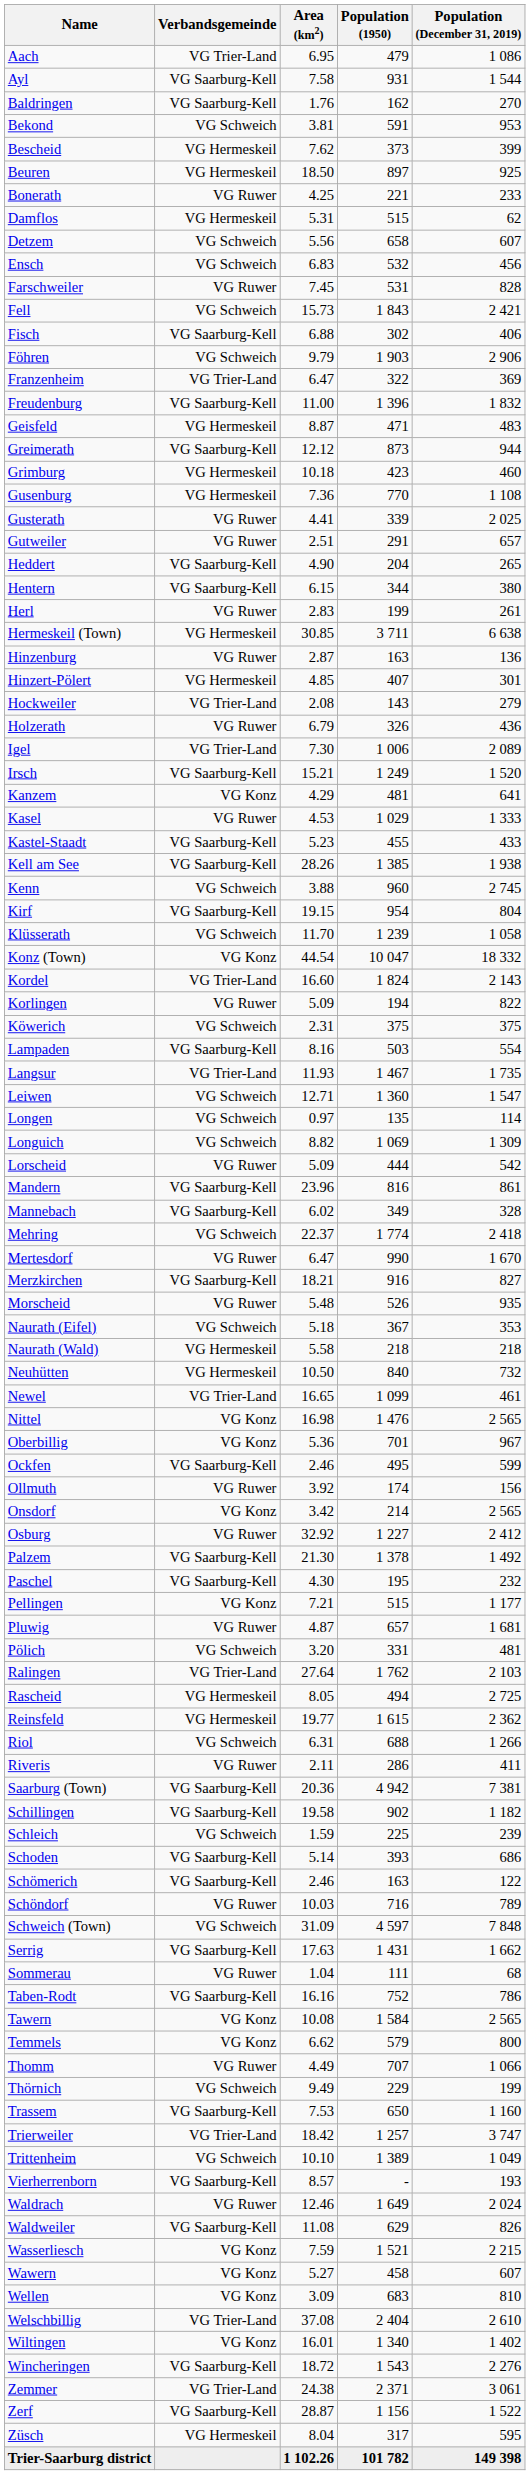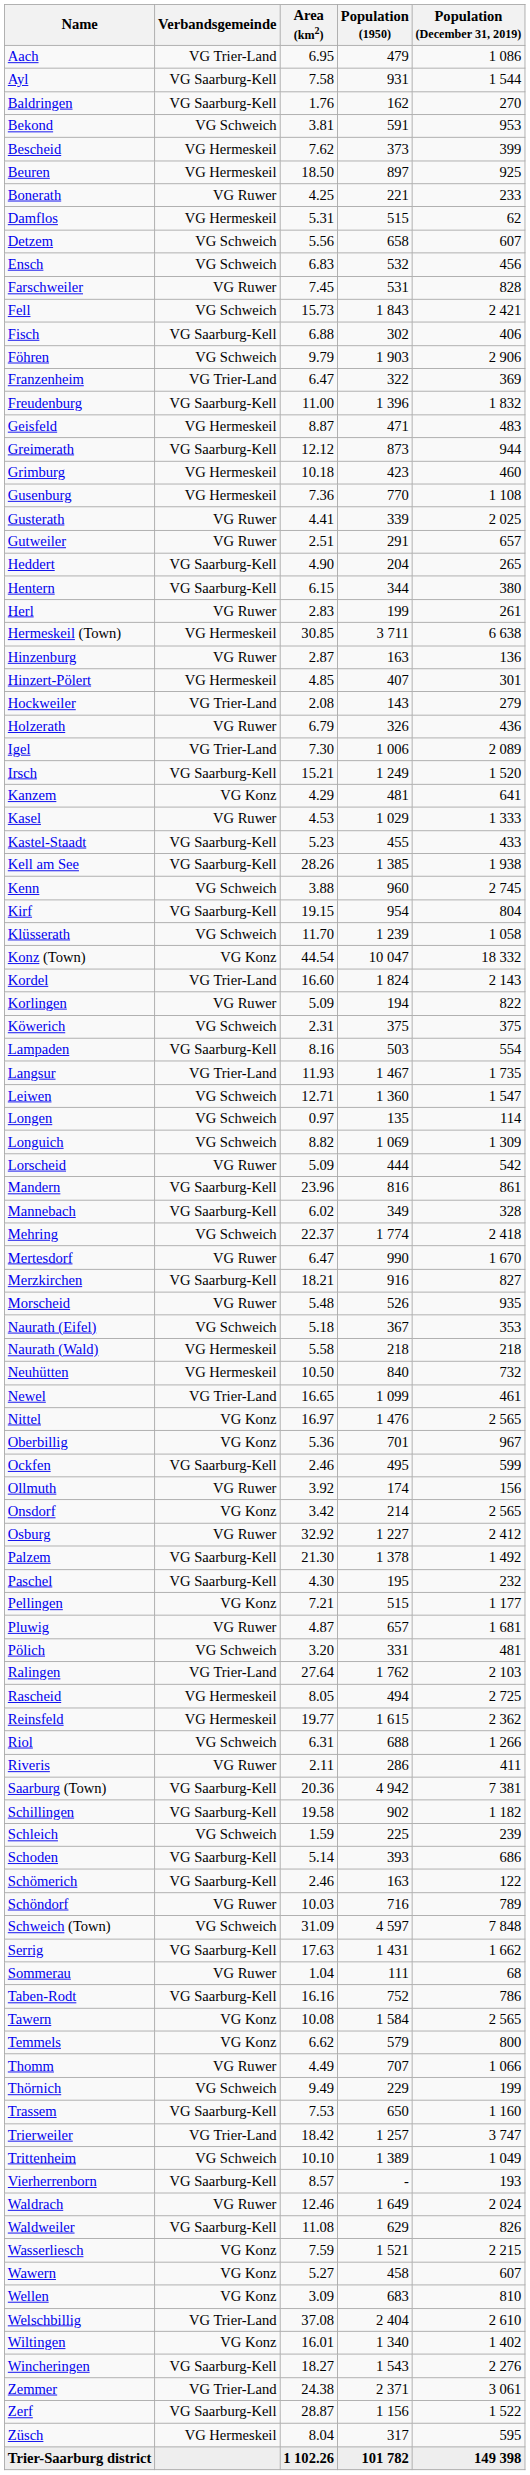 <table class="wikitable sortable" style="text-align:right">
 <tr bgcolor="#eeeeee">
 <th align="left">Name</th>
 <th align="left">Verbandsgemeinde</th>
 <th align="left">Area<br><small>(km<sup>2</sup>)</small></th>
 <th align="left">Population<br><small>(1950)</small></th>
 <th align="left">Population<br><small>(December 31, 2019)</small></th>
 </tr>
 <tr>
 <td style="text-align:left"> <a href='#'>Aach</a></td>
 <td>VG Trier-Land</td>
 <td>6.95</td>
 <td>479</td>
 <td>1 086</td>
 </tr>
 <tr>
 <td style="text-align:left"> <a href='#'>Ayl</a></td>
 <td>VG Saarburg-Kell</td>
 <td>7.58</td>
 <td>931</td>
 <td>1 544</td>
 </tr>
 <tr>
 <td style="text-align:left"> <a href='#'>Baldringen</a></td>
 <td>VG Saarburg-Kell</td>
 <td>1.76</td>
 <td>162</td>
 <td>270</td>
 </tr>
 <tr>
 <td style="text-align:left"> <a href='#'>Bekond</a></td>
 <td>VG Schweich</td>
 <td>3.81</td>
 <td>591</td>
 <td>953</td>
 </tr>
 <tr>
 <td style="text-align:left"> <a href='#'>Bescheid</a></td>
 <td>VG Hermeskeil</td>
 <td>7.62</td>
 <td>373</td>
 <td>399</td>
 </tr>
 <tr>
 <td style="text-align:left"> <a href='#'>Beuren</a></td>
 <td>VG Hermeskeil</td>
 <td>18.50</td>
 <td>897</td>
 <td>925</td>
 </tr>
 <tr>
 <td style="text-align:left"> <a href='#'>Bonerath</a></td>
 <td>VG Ruwer</td>
 <td>4.25</td>
 <td>221</td>
 <td>233</td>
 </tr>
 <tr>
 <td style="text-align:left"> <a href='#'>Damflos</a></td>
 <td>VG Hermeskeil</td>
 <td>5.31</td>
 <td>515</td>
 <td>62</td>
 </tr>
 <tr>
 <td style="text-align:left"> <a href='#'>Detzem</a></td>
 <td>VG Schweich</td>
 <td>5.56</td>
 <td>658</td>
 <td>607</td>
 </tr>
 <tr>
 <td style="text-align:left"> <a href='#'>Ensch</a></td>
 <td>VG Schweich</td>
 <td>6.83</td>
 <td>532</td>
 <td>456</td>
 </tr>
 <tr>
 <td style="text-align:left"> <a href='#'>Farschweiler</a></td>
 <td>VG Ruwer</td>
 <td>7.45</td>
 <td>531</td>
 <td>828</td>
 </tr>
 <tr>
 <td style="text-align:left"> <a href='#'>Fell</a></td>
 <td>VG Schweich</td>
 <td>15.73</td>
 <td>1 843</td>
 <td>2 421</td>
 </tr>
 <tr>
 <td style="text-align:left"> <a href='#'>Fisch</a></td>
 <td>VG Saarburg-Kell</td>
 <td>6.88</td>
 <td>302</td>
 <td>406</td>
 </tr>
 <tr>
 <td style="text-align:left"> <a href='#'>Föhren</a></td>
 <td>VG Schweich</td>
 <td>9.79</td>
 <td>1 903</td>
 <td>2 906</td>
 </tr>
 <tr>
 <td style="text-align:left"> <a href='#'>Franzenheim</a></td>
 <td>VG Trier-Land</td>
 <td>6.47</td>
 <td>322</td>
 <td>369</td>
 </tr>
 <tr>
 <td style="text-align:left"> <a href='#'>Freudenburg</a></td>
 <td>VG Saarburg-Kell</td>
 <td>11.00</td>
 <td>1 396</td>
 <td>1 832</td>
 </tr>
 <tr>
 <td style="text-align:left"> <a href='#'>Geisfeld</a></td>
 <td>VG Hermeskeil</td>
 <td>8.87</td>
 <td>471</td>
 <td>483</td>
 </tr>
 <tr>
 <td style="text-align:left"> <a href='#'>Greimerath</a></td>
 <td>VG Saarburg-Kell</td>
 <td>12.12</td>
 <td>873</td>
 <td>944</td>
 </tr>
 <tr>
 <td style="text-align:left"> <a href='#'>Grimburg</a></td>
 <td>VG Hermeskeil</td>
 <td>10.18</td>
 <td>423</td>
 <td>460</td>
 </tr>
 <tr>
 <td style="text-align:left"> <a href='#'>Gusenburg</a></td>
 <td>VG Hermeskeil</td>
 <td>7.36</td>
 <td>770</td>
 <td>1 108</td>
 </tr>
 <tr>
 <td style="text-align:left"> <a href='#'>Gusterath</a></td>
 <td>VG Ruwer</td>
 <td>4.41</td>
 <td>339</td>
 <td>2 025</td>
 </tr>
 <tr>
 <td style="text-align:left"> <a href='#'>Gutweiler</a></td>
 <td>VG Ruwer</td>
 <td>2.51</td>
 <td>291</td>
 <td>657</td>
 </tr>
 <tr>
 <td style="text-align:left"> <a href='#'>Heddert</a></td>
 <td>VG Saarburg-Kell</td>
 <td>4.90</td>
 <td>204</td>
 <td>265</td>
 </tr>
 <tr>
 <td style="text-align:left"> <a href='#'>Hentern</a></td>
 <td>VG Saarburg-Kell</td>
 <td>6.15</td>
 <td>344</td>
 <td>380</td>
 </tr>
 <tr>
 <td style="text-align:left"> <a href='#'>Herl</a></td>
 <td>VG Ruwer</td>
 <td>2.83</td>
 <td>199</td>
 <td>261</td>
 </tr>
 <tr>
 <td style="text-align:left"> <a href='#'>Hermeskeil</a> (Town)</td>
 <td>VG Hermeskeil</td>
 <td>30.85</td>
 <td>3 711</td>
 <td>6 638</td>
 </tr>
 <tr>
 <td style="text-align:left"> <a href='#'>Hinzenburg</a></td>
 <td>VG Ruwer</td>
 <td>2.87</td>
 <td>163</td>
 <td>136</td>
 </tr>
 <tr>
 <td style="text-align:left"> <a href='#'>Hinzert-Pölert</a></td>
 <td>VG Hermeskeil</td>
 <td>4.85</td>
 <td>407</td>
 <td>301</td>
 </tr>
 <tr>
 <td style="text-align:left"> <a href='#'>Hockweiler</a></td>
 <td>VG Trier-Land</td>
 <td>2.08</td>
 <td>143</td>
 <td>279</td>
 </tr>
 <tr>
 <td style="text-align:left"> <a href='#'>Holzerath</a></td>
 <td>VG Ruwer</td>
 <td>6.79</td>
 <td>326</td>
 <td>436</td>
 </tr>
 <tr>
 <td style="text-align:left"> <a href='#'>Igel</a></td>
 <td>VG Trier-Land</td>
 <td>7.30</td>
 <td>1 006</td>
 <td>2 089</td>
 </tr>
 <tr>
 <td style="text-align:left"> <a href='#'>Irsch</a></td>
 <td>VG Saarburg-Kell</td>
 <td>15.21</td>
 <td>1 249</td>
 <td>1 520</td>
 </tr>
 <tr>
 <td style="text-align:left"> <a href='#'>Kanzem</a></td>
 <td>VG Konz</td>
 <td>4.29</td>
 <td>481</td>
 <td>641</td>
 </tr>
 <tr>
 <td style="text-align:left"> <a href='#'>Kasel</a></td>
 <td>VG Ruwer</td>
 <td>4.53</td>
 <td>1 029</td>
 <td>1 333</td>
 </tr>
 <tr>
 <td style="text-align:left"> <a href='#'>Kastel-Staadt</a></td>
 <td>VG Saarburg-Kell</td>
 <td>5.23</td>
 <td>455</td>
 <td>433</td>
 </tr>
 <tr>
 <td style="text-align:left"> <a href='#'>Kell am See</a></td>
 <td>VG Saarburg-Kell</td>
 <td>28.26</td>
 <td>1 385</td>
 <td>1 938</td>
 </tr>
 <tr>
 <td style="text-align:left"> <a href='#'>Kenn</a></td>
 <td>VG Schweich</td>
 <td>3.88</td>
 <td>960</td>
 <td>2 745</td>
 </tr>
 <tr>
 <td style="text-align:left"> <a href='#'>Kirf</a></td>
 <td>VG Saarburg-Kell</td>
 <td>19.15</td>
 <td>954</td>
 <td>804</td>
 </tr>
 <tr>
 <td style="text-align:left"> <a href='#'>Klüsserath</a></td>
 <td>VG Schweich</td>
 <td>11.70</td>
 <td>1 239</td>
 <td>1 058</td>
 </tr>
 <tr>
 <td style="text-align:left"> <a href='#'>Konz</a> (Town)</td>
 <td>VG Konz</td>
 <td>44.54</td>
 <td>10 047</td>
 <td>18 332</td>
 </tr>
 <tr>
 <td style="text-align:left"> <a href='#'>Kordel</a></td>
 <td>VG Trier-Land</td>
 <td>16.60</td>
 <td>1 824</td>
 <td>2 143</td>
 </tr>
 <tr>
 <td style="text-align:left"> <a href='#'>Korlingen</a></td>
 <td>VG Ruwer</td>
 <td>5.09</td>
 <td>194</td>
 <td>822</td>
 </tr>
 <tr>
 <td style="text-align:left"> <a href='#'>Köwerich</a></td>
 <td>VG Schweich</td>
 <td>2.31</td>
 <td>375</td>
 <td>375</td>
 </tr>
 <tr>
 <td style="text-align:left"> <a href='#'>Lampaden</a></td>
 <td>VG Saarburg-Kell</td>
 <td>8.16</td>
 <td>503</td>
 <td>554</td>
 </tr>
 <tr>
 <td style="text-align:left"> <a href='#'>Langsur</a></td>
 <td>VG Trier-Land</td>
 <td>11.93</td>
 <td>1 467</td>
 <td>1 735</td>
 </tr>
 <tr>
 <td style="text-align:left"> <a href='#'>Leiwen</a></td>
 <td>VG Schweich</td>
 <td>12.71</td>
 <td>1 360</td>
 <td>1 547</td>
 </tr>
 <tr>
 <td style="text-align:left"> <a href='#'>Longen</a></td>
 <td>VG Schweich</td>
 <td>0.97</td>
 <td>135</td>
 <td>114</td>
 </tr>
 <tr>
 <td style="text-align:left"> <a href='#'>Longuich</a></td>
 <td>VG Schweich</td>
 <td>8.82</td>
 <td>1 069</td>
 <td>1 309</td>
 </tr>
 <tr>
 <td style="text-align:left"> <a href='#'>Lorscheid</a></td>
 <td>VG Ruwer</td>
 <td>5.09</td>
 <td>444</td>
 <td>542</td>
 </tr>
 <tr>
 <td style="text-align:left"> <a href='#'>Mandern</a></td>
 <td>VG Saarburg-Kell</td>
 <td>23.96</td>
 <td>816</td>
 <td>861</td>
 </tr>
 <tr>
 <td style="text-align:left"> <a href='#'>Mannebach</a></td>
 <td>VG Saarburg-Kell</td>
 <td>6.02</td>
 <td>349</td>
 <td>328</td>
 </tr>
 <tr>
 <td style="text-align:left"> <a href='#'>Mehring</a></td>
 <td>VG Schweich</td>
 <td>22.37</td>
 <td>1 774</td>
 <td>2 418</td>
 </tr>
 <tr>
 <td style="text-align:left"> <a href='#'>Mertesdorf</a></td>
 <td>VG Ruwer</td>
 <td>6.47</td>
 <td>990</td>
 <td>1 670</td>
 </tr>
 <tr>
 <td style="text-align:left"> <a href='#'>Merzkirchen</a></td>
 <td>VG Saarburg-Kell</td>
 <td>18.21</td>
 <td>916</td>
 <td>827</td>
 </tr>
 <tr>
 <td style="text-align:left"> <a href='#'>Morscheid</a></td>
 <td>VG Ruwer</td>
 <td>5.48</td>
 <td>526</td>
 <td>935</td>
 </tr>
 <tr>
 <td style="text-align:left"> <a href='#'>Naurath (Eifel)</a></td>
 <td>VG Schweich</td>
 <td>5.18</td>
 <td>367</td>
 <td>353</td>
 </tr>
 <tr>
 <td style="text-align:left"> <a href='#'>Naurath (Wald)</a></td>
 <td>VG Hermeskeil</td>
 <td>5.58</td>
 <td>218</td>
 <td>218</td>
 </tr>
 <tr>
 <td style="text-align:left"> <a href='#'>Neuhütten</a></td>
 <td>VG Hermeskeil</td>
 <td>10.50</td>
 <td>840</td>
 <td>732</td>
 </tr>
 <tr>
 <td style="text-align:left"> <a href='#'>Newel</a></td>
 <td>VG Trier-Land</td>
 <td>16.65</td>
 <td>1 099</td>
 <td>461</td>
 </tr>
 <tr>
 <td style="text-align:left"> <a href='#'>Nittel</a></td>
 <td>VG Konz</td>
-<td>16.98</td>
+<td>16.97</td>
 <td>1 476</td>
 <td>2 565</td>
 </tr>
 <tr>
 <td style="text-align:left"> <a href='#'>Oberbillig</a></td>
 <td>VG Konz</td>
 <td>5.36</td>
 <td>701</td>
 <td>967</td>
 </tr>
 <tr>
 <td style="text-align:left"> <a href='#'>Ockfen</a></td>
 <td>VG Saarburg-Kell</td>
 <td>2.46</td>
 <td>495</td>
 <td>599</td>
 </tr>
 <tr>
 <td style="text-align:left"> <a href='#'>Ollmuth</a></td>
 <td>VG Ruwer</td>
 <td>3.92</td>
 <td>174</td>
 <td>156</td>
 </tr>
 <tr>
 <td style="text-align:left"> <a href='#'>Onsdorf</a></td>
 <td>VG Konz</td>
 <td>3.42</td>
 <td>214</td>
 <td>2 565</td>
 </tr>
 <tr>
 <td style="text-align:left"> <a href='#'>Osburg</a></td>
 <td>VG Ruwer</td>
 <td>32.92</td>
 <td>1 227</td>
 <td>2 412</td>
 </tr>
 <tr>
 <td style="text-align:left"> <a href='#'>Palzem</a></td>
 <td>VG Saarburg-Kell</td>
 <td>21.30</td>
 <td>1 378</td>
 <td>1 492</td>
 </tr>
 <tr>
 <td style="text-align:left"> <a href='#'>Paschel</a></td>
 <td>VG Saarburg-Kell</td>
 <td>4.30</td>
 <td>195</td>
 <td>232</td>
 </tr>
 <tr>
 <td style="text-align:left"> <a href='#'>Pellingen</a></td>
 <td>VG Konz</td>
 <td>7.21</td>
 <td>515</td>
 <td>1 177</td>
 </tr>
 <tr>
 <td style="text-align:left"> <a href='#'>Pluwig</a></td>
 <td>VG Ruwer</td>
 <td>4.87</td>
 <td>657</td>
 <td>1 681</td>
 </tr>
 <tr>
 <td style="text-align:left"> <a href='#'>Pölich</a></td>
 <td>VG Schweich</td>
 <td>3.20</td>
 <td>331</td>
 <td>481</td>
 </tr>
 <tr>
 <td style="text-align:left"> <a href='#'>Ralingen</a></td>
 <td>VG Trier-Land</td>
 <td>27.64</td>
 <td>1 762</td>
 <td>2 103</td>
 </tr>
 <tr>
 <td style="text-align:left"> <a href='#'>Rascheid</a></td>
 <td>VG Hermeskeil</td>
 <td>8.05</td>
 <td>494</td>
 <td>2 725</td>
 </tr>
 <tr>
 <td style="text-align:left"> <a href='#'>Reinsfeld</a></td>
 <td>VG Hermeskeil</td>
 <td>19.77</td>
 <td>1 615</td>
 <td>2 362</td>
 </tr>
 <tr>
 <td style="text-align:left"> <a href='#'>Riol</a></td>
 <td>VG Schweich</td>
 <td>6.31</td>
 <td>688</td>
 <td>1 266</td>
 </tr>
 <tr>
 <td style="text-align:left"> <a href='#'>Riveris</a></td>
 <td>VG Ruwer</td>
 <td>2.11</td>
 <td>286</td>
 <td>411</td>
 </tr>
 <tr>
 <td style="text-align:left"> <a href='#'>Saarburg</a> (Town)</td>
 <td>VG Saarburg-Kell</td>
 <td>20.36</td>
 <td>4 942</td>
 <td>7 381</td>
 </tr>
 <tr>
 <td style="text-align:left"> <a href='#'>Schillingen</a></td>
 <td>VG Saarburg-Kell</td>
 <td>19.58</td>
 <td>902</td>
 <td>1 182</td>
 </tr>
 <tr>
 <td style="text-align:left"> <a href='#'>Schleich</a></td>
 <td>VG Schweich</td>
 <td>1.59</td>
 <td>225</td>
 <td>239</td>
 </tr>
 <tr>
 <td style="text-align:left"> <a href='#'>Schoden</a></td>
 <td>VG Saarburg-Kell</td>
 <td>5.14</td>
 <td>393</td>
 <td>686</td>
 </tr>
 <tr>
 <td style="text-align:left"> <a href='#'>Schömerich</a></td>
 <td>VG Saarburg-Kell</td>
 <td>2.46</td>
 <td>163</td>
 <td>122</td>
 </tr>
 <tr>
 <td style="text-align:left"> <a href='#'>Schöndorf</a></td>
 <td>VG Ruwer</td>
 <td>10.03</td>
 <td>716</td>
 <td>789</td>
 </tr>
 <tr>
 <td style="text-align:left"> <a href='#'>Schweich</a> (Town)</td>
 <td>VG Schweich</td>
 <td>31.09</td>
 <td>4 597</td>
 <td>7 848</td>
 </tr>
 <tr>
 <td style="text-align:left"> <a href='#'>Serrig</a></td>
 <td>VG Saarburg-Kell</td>
 <td>17.63</td>
 <td>1 431</td>
 <td>1 662</td>
 </tr>
 <tr>
 <td style="text-align:left"> <a href='#'>Sommerau</a></td>
 <td>VG Ruwer</td>
 <td>1.04</td>
 <td>111</td>
 <td>68</td>
 </tr>
 <tr>
 <td style="text-align:left"> <a href='#'>Taben-Rodt</a></td>
 <td>VG Saarburg-Kell</td>
 <td>16.16</td>
 <td>752</td>
 <td>786</td>
 </tr>
 <tr>
 <td style="text-align:left"> <a href='#'>Tawern</a></td>
 <td>VG Konz</td>
 <td>10.08</td>
 <td>1 584</td>
 <td>2 565</td>
 </tr>
 <tr>
 <td style="text-align:left"> <a href='#'>Temmels</a></td>
 <td>VG Konz</td>
 <td>6.62</td>
 <td>579</td>
 <td>800</td>
 </tr>
 <tr>
 <td style="text-align:left"> <a href='#'>Thomm</a></td>
 <td>VG Ruwer</td>
 <td>4.49</td>
 <td>707</td>
 <td>1 066</td>
 </tr>
 <tr>
 <td style="text-align:left"> <a href='#'>Thörnich</a></td>
 <td>VG Schweich</td>
 <td>9.49</td>
 <td>229</td>
 <td>199</td>
 </tr>
 <tr>
 <td style="text-align:left"> <a href='#'>Trassem</a></td>
 <td>VG Saarburg-Kell</td>
 <td>7.53</td>
 <td>650</td>
 <td>1 160</td>
 </tr>
 <tr>
 <td style="text-align:left"> <a href='#'>Trierweiler</a></td>
 <td>VG Trier-Land</td>
 <td>18.42</td>
 <td>1 257</td>
 <td>3 747</td>
 </tr>
 <tr>
 <td style="text-align:left"> <a href='#'>Trittenheim</a></td>
 <td>VG Schweich</td>
 <td>10.10</td>
 <td>1 389</td>
 <td>1 049</td>
 </tr>
 <tr>
 <td style="text-align:left"> <a href='#'>Vierherrenborn</a></td>
 <td>VG Saarburg-Kell</td>
 <td>8.57</td>
 <td>-</td>
 <td>193</td>
 </tr>
 <tr>
 <td style="text-align:left"> <a href='#'>Waldrach</a></td>
 <td>VG Ruwer</td>
 <td>12.46</td>
 <td>1 649</td>
 <td>2 024</td>
 </tr>
 <tr>
 <td style="text-align:left"> <a href='#'>Waldweiler</a></td>
 <td>VG Saarburg-Kell</td>
 <td>11.08</td>
 <td>629</td>
 <td>826</td>
 </tr>
 <tr>
 <td style="text-align:left"> <a href='#'>Wasserliesch</a></td>
 <td>VG Konz</td>
 <td>7.59</td>
 <td>1 521</td>
 <td>2 215</td>
 </tr>
 <tr>
 <td style="text-align:left"> <a href='#'>Wawern</a></td>
 <td>VG Konz</td>
 <td>5.27</td>
 <td>458</td>
 <td>607</td>
 </tr>
 <tr>
 <td style="text-align:left"> <a href='#'>Wellen</a></td>
 <td>VG Konz</td>
 <td>3.09</td>
 <td>683</td>
 <td>810</td>
 </tr>
 <tr>
 <td style="text-align:left"> <a href='#'>Welschbillig</a></td>
 <td>VG Trier-Land</td>
 <td>37.08</td>
 <td>2 404</td>
 <td>2 610</td>
 </tr>
 <tr>
 <td style="text-align:left"> <a href='#'>Wiltingen</a></td>
 <td>VG Konz</td>
 <td>16.01</td>
 <td>1 340</td>
 <td>1 402</td>
 </tr>
 <tr>
 <td style="text-align:left"> <a href='#'>Wincheringen</a></td>
 <td>VG Saarburg-Kell</td>
-<td>18.72</td>
+<td>18.27</td>
 <td>1 543</td>
 <td>2 276</td>
 </tr>
 <tr>
 <td style="text-align:left"> <a href='#'>Zemmer</a></td>
 <td>VG Trier-Land</td>
 <td>24.38</td>
 <td>2 371</td>
 <td>3 061</td>
 </tr>
 <tr>
 <td style="text-align:left"> <a href='#'>Zerf</a></td>
 <td>VG Saarburg-Kell</td>
 <td>28.87</td>
 <td>1 156</td>
 <td>1 522</td>
 </tr>
 <tr>
 <td style="text-align:left"> <a href='#'>Züsch</a></td>
 <td>VG Hermeskeil</td>
 <td>8.04</td>
 <td>317</td>
 <td>595</td>
 </tr>
 <tr class="sortbottom" bgcolor="#eeeeee">
 <td style="text-align:left"> <strong>Trier-Saarburg district</strong></td>
 <td></td>
 <td><strong>1 102.26</strong></td>
 <td><strong>101 782</strong></td>
 <td><strong>149 398</strong></td>
 </tr>
 </table>
